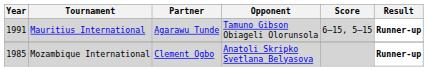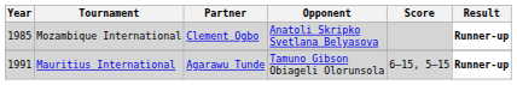 <table class="sortable wikitable" style="font-size: 90%;">
 <tr>
 <th>Year</th>
 <th>Tournament</th>
 <th>Partner</th>
 <th>Opponent</th>
 <th>Score</th>
 <th>Result</th>
 </tr>
 <tr style="background:#D5D5D5">
+<td align="center">1985</td>
+<td align="left">Mozambique International</td>
+<td align="left"> <a href='#'>Clement Ogbo</a></td>
+<td align="left"> <a href='#'>Anatoli Skripko</a> <br>  <a href='#'>Svetlana Belyasova</a></td>
+<td align="left"></td>
+<td style="text-align:left; background:white"> <strong>Runner-up</strong></td>
+</tr>
+<tr>
+</tr>
+<tr style="background:#D5D5D5">
 <td align="center">1991</td>
 <td align="left"><a href='#'>Mauritius International</a></td>
 <td align="left"> <a href='#'>Agarawu Tunde</a></td>
 <td align="left"> <a href='#'>Tamuno Gibson</a> <br>  Obiageli Olorunsola</td>
 <td align="left">6–15, 5–15</td>
 <td style="text-align:left; background:white"> <strong>Runner-up</strong></td>
 </tr>
-<tr>
-</tr>
-<tr style="background:#D5D5D5">
-<td align="center">1985</td>
-<td align="left">Mozambique International</td>
-<td align="left"> <a href='#'>Clement Ogbo</a></td>
-<td align="left"> <a href='#'>Anatoli Skripko</a> <br>  <a href='#'>Svetlana Belyasova</a></td>
-<td align="left"></td>
-<td style="text-align:left; background:white"> <strong>Runner-up</strong></td>
-</tr>
 </table>
